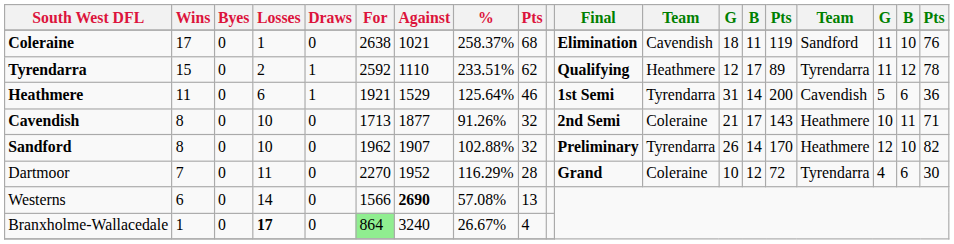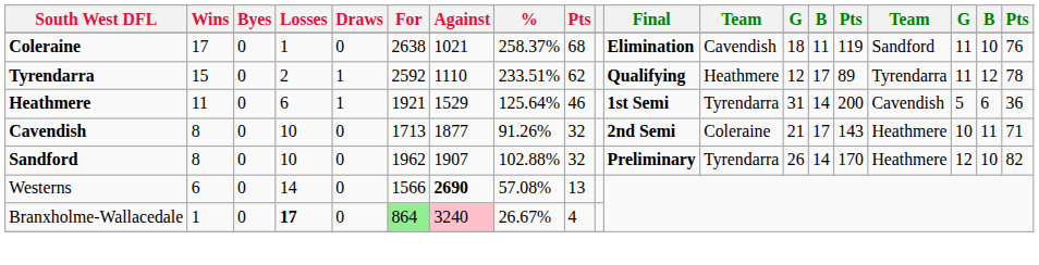 <table style="font-size: 85%; text-align: left;" class="wikitable">
 <tr>
 <th style="color:crimson">South West DFL</th>
 <th style="color:crimson">Wins</th>
 <th style="color:crimson">Byes</th>
 <th style="color:crimson">Losses</th>
 <th style="color:crimson">Draws</th>
 <th style="color:crimson">For</th>
 <th style="color:crimson">Against</th>
 <th style="color:crimson">%</th>
 <th style="color:crimson">Pts</th>
 <th></th>
 <th style="color:green">Final</th>
 <th style="color:green">Team</th>
 <th style="color:green">G</th>
 <th style="color:green">B</th>
 <th style="color:green">Pts</th>
 <th style="color:green">Team</th>
 <th style="color:green">G</th>
 <th style="color:green">B</th>
 <th style="color:green">Pts</th>
 </tr>
 <tr>
 </tr>
 <tr>
 </tr>
 <tr>
 <td><strong>	Coleraine	</strong></td>
 <td>17</td>
 <td>0</td>
 <td>1</td>
 <td>0</td>
 <td>2638</td>
 <td>1021</td>
 <td>258.37%</td>
 <td>68</td>
 <td></td>
 <td><strong>Elimination</strong></td>
 <td>Cavendish</td>
 <td>18</td>
 <td>11</td>
 <td>119</td>
 <td>Sandford</td>
 <td>11</td>
 <td>10</td>
 <td>76</td>
 </tr>
 <tr>
 <td><strong>	Tyrendarra	</strong></td>
 <td>15</td>
 <td>0</td>
 <td>2</td>
 <td>1</td>
 <td>2592</td>
 <td>1110</td>
 <td>233.51%</td>
 <td>62</td>
 <td></td>
 <td><strong>Qualifying</strong></td>
 <td>Heathmere</td>
 <td>12</td>
 <td>17</td>
 <td>89</td>
 <td>Tyrendarra</td>
 <td>11</td>
 <td>12</td>
 <td>78</td>
 </tr>
 <tr>
 <td><strong>	Heathmere	</strong></td>
 <td>11</td>
 <td>0</td>
 <td>6</td>
 <td>1</td>
 <td>1921</td>
 <td>1529</td>
 <td>125.64%</td>
 <td>46</td>
 <td></td>
 <td><strong>1st Semi</strong></td>
 <td>Tyrendarra</td>
 <td>31</td>
 <td>14</td>
 <td>200</td>
 <td>Cavendish</td>
 <td>5</td>
 <td>6</td>
 <td>36</td>
 </tr>
 <tr>
 <td><strong>	Cavendish	</strong></td>
 <td>8</td>
 <td>0</td>
 <td>10</td>
 <td>0</td>
 <td>1713</td>
 <td>1877</td>
 <td>91.26%</td>
 <td>32</td>
 <td></td>
 <td><strong>2nd Semi</strong></td>
 <td>Coleraine</td>
 <td>21</td>
 <td>17</td>
 <td>143</td>
 <td>Heathmere</td>
 <td>10</td>
 <td>11</td>
 <td>71</td>
 </tr>
 <tr>
 <td><strong>	Sandford	</strong></td>
 <td>8</td>
 <td>0</td>
 <td>10</td>
 <td>0</td>
 <td>1962</td>
 <td>1907</td>
 <td>102.88%</td>
 <td>32</td>
 <td></td>
 <td><strong>Preliminary</strong></td>
 <td>Tyrendarra</td>
 <td>26</td>
 <td>14</td>
 <td>170</td>
 <td>Heathmere</td>
 <td>12</td>
 <td>10</td>
 <td>82</td>
 </tr>
 <tr>
-<td>Dartmoor</td>
-<td>7</td>
-<td>0</td>
-<td>11</td>
-<td>0</td>
-<td>2270</td>
-<td>1952</td>
-<td>116.29%</td>
-<td>28</td>
-<td></td>
-<td><strong>Grand</strong></td>
-<td>Coleraine</td>
-<td>10</td>
-<td>12</td>
-<td>72</td>
-<td>Tyrendarra</td>
-<td>4</td>
-<td>6</td>
-<td>30</td>
-</tr>
-<tr>
 <td>Westerns</td>
 <td>6</td>
 <td>0</td>
 <td>14</td>
 <td>0</td>
 <td>1566</td>
 <td><strong>2690</strong></td>
 <td>57.08%</td>
 <td>13</td>
 <td></td>
 </tr>
 <tr>
 <td>Branxholme-Wallacedale</td>
 <td>1</td>
 <td>0</td>
 <td><strong>17</strong></td>
 <td>0</td>
 <td style="background: lightgreen;">864</td>
-<td>3240</td>
+<td style="background: pink;">3240</td>
 <td>26.67%</td>
 <td>4</td>
 <td></td>
 </tr>
 <tr>
 </tr>
 </table>
